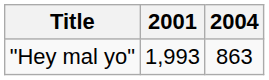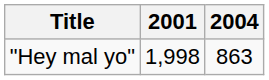 <table class="wikitable plainrowheaders" style="text-align:center;">
 <tr>
 <th scope="col">Title</th>
 <th>2001</th>
 <th>2004</th>
 </tr>
 <tr>
 <td>"Hey mal yo"</td>
-<td>1,993</td>
+<td>1,998</td>
 <td>863</td>
 </tr>
 </table>
